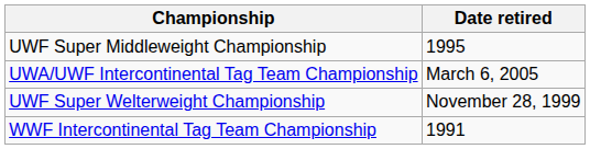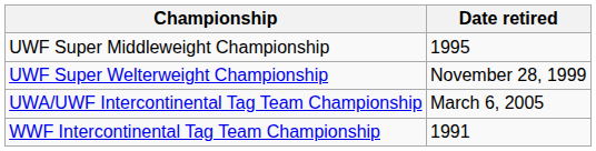 <table class="wikitable">
 <tr>
 <th>Championship</th>
 <th>Date retired</th>
 </tr>
 <tr>
 <td>UWF Super Middleweight Championship</td>
 <td>1995</td>
 </tr>
 <tr>
+<td><a href='#'>UWF Super Welterweight Championship</a></td>
+<td>November 28, 1999</td>
+</tr>
+<tr>
 <td><a href='#'>UWA/UWF Intercontinental Tag Team Championship</a></td>
 <td>March 6, 2005</td>
-</tr>
-<tr>
-<td><a href='#'>UWF Super Welterweight Championship</a></td>
-<td>November 28, 1999</td>
 </tr>
 <tr>
 <td><a href='#'>WWF Intercontinental Tag Team Championship</a></td>
 <td>1991</td>
 </tr>
 </table>
